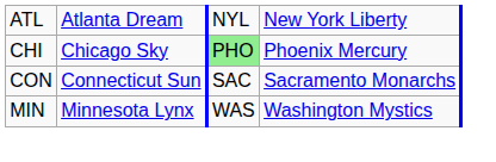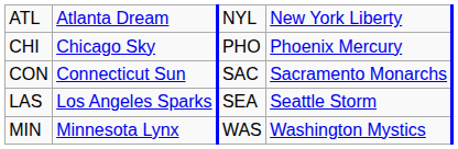 <table class="wikitable" align=center>
 <tr>
 <td>ATL</td>
 <td style="border-right: solid blue"><a href='#'>Atlanta Dream</a></td>
 <td>NYL</td>
 <td style="border-right: solid blue"><a href='#'>New York Liberty</a></td>
 </tr>
 <tr>
 <td>CHI</td>
 <td style="border-right: solid blue"><a href='#'>Chicago Sky</a></td>
-<td style="background: lightgreen;">PHO</td>
+<td>PHO</td>
 <td style="border-right: solid blue"><a href='#'>Phoenix Mercury</a></td>
 </tr>
 <tr>
 <td>CON</td>
 <td style="border-right: solid blue"><a href='#'>Connecticut Sun</a></td>
 <td>SAC</td>
 <td style="border-right: solid blue"><a href='#'>Sacramento Monarchs</a></td>
 </tr>
 <tr>
+<td>LAS</td>
+<td style="border-right: solid blue"><a href='#'>Los Angeles Sparks</a></td>
+<td>SEA</td>
+<td style="border-right: solid blue"><a href='#'>Seattle Storm</a></td>
+</tr>
+<tr>
 <td>MIN</td>
 <td style="border-right: solid blue"><a href='#'>Minnesota Lynx</a></td>
 <td>WAS</td>
 <td style="border-right: solid blue"><a href='#'>Washington Mystics</a></td>
 </tr>
 </table>
